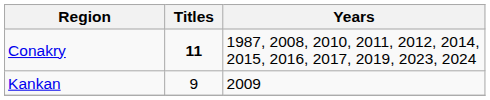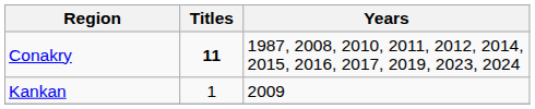 <table class="wikitable " style="font-size: 95%;">
 <tr>
 <th width="150">Region</th>
 <th width="50">Titles</th>
 <th width="250">Years</th>
 </tr>
 <tr>
 <td><a href='#'>Conakry</a></td>
 <td rowspan="1" style="text-align: center"><strong>11</strong></td>
 <td>1987, 2008, 2010, 2011, 2012, 2014, 2015, 2016, 2017, 2019, 2023, 2024</td>
 </tr>
 <tr>
 <td><a href='#'>Kankan</a></td>
-<td rowspan="1" style="text-align: center">9</td>
+<td rowspan="1" style="text-align: center">1</td>
 <td>2009</td>
 </tr>
 <tr>
 </tr>
 </table>
